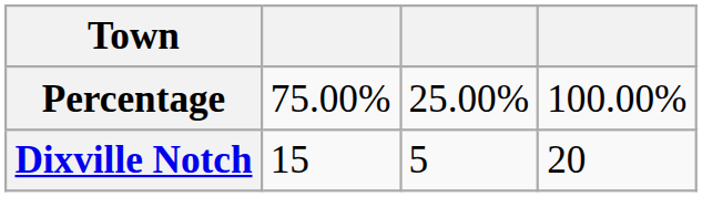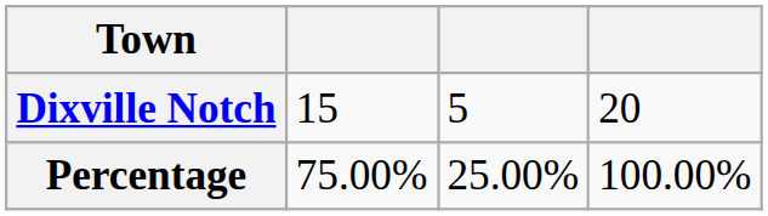 <table class="wikitable sortable" style=margin:auto;margin:auto>
 <tr valign=bottom>
 <th>Town</th>
 <th></th>
 <th></th>
 <th></th>
 </tr>
 <tr>
+<th><a href='#'>Dixville Notch</a></th>
+<td>15</td>
+<td>5</td>
+<td>20</td>
+</tr>
+<tr>
 <th>Percentage</th>
 <td>75.00%</td>
 <td>25.00%</td>
 <td>100.00%</td>
 </tr>
-<tr>
-<th><a href='#'>Dixville Notch</a></th>
-<td>15</td>
-<td>5</td>
-<td>20</td>
-</tr>
 </table>
